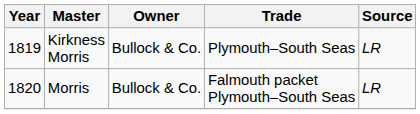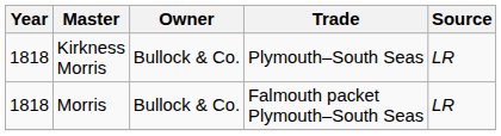 <table class=" wikitable">
 <tr>
 <th>Year</th>
 <th>Master</th>
 <th>Owner</th>
 <th>Trade</th>
 <th>Source</th>
 </tr>
 <tr>
-<td>1819</td>
+<td>1818</td>
 <td>Kirkness<br>Morris</td>
 <td>Bullock & Co.</td>
 <td>Plymouth–South Seas</td>
 <td><em>LR</em></td>
 </tr>
 <tr>
-<td>1820</td>
+<td>1818</td>
 <td>Morris</td>
 <td>Bullock & Co.</td>
 <td>Falmouth packet<br>Plymouth–South Seas</td>
 <td><em>LR</em></td>
 </tr>
 <tr>
 </tr>
 </table>
